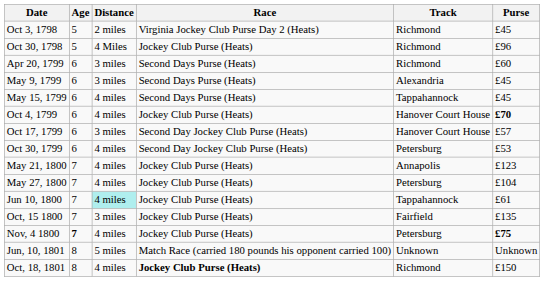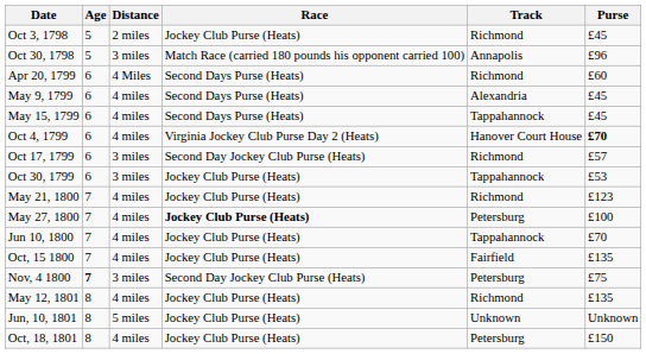 <table class="wikitable">
 <tr>
 <th>Date</th>
 <th>Age</th>
 <th>Distance</th>
 <th>Race</th>
 <th>Track</th>
 <th>Purse</th>
 </tr>
 <tr>
 <td>Oct 3, 1798</td>
 <td>5</td>
 <td>2 miles</td>
-<td>Virginia Jockey Club Purse Day 2 (Heats)</td>
+<td>Jockey Club Purse (Heats)</td>
 <td>Richmond</td>
 <td>£45</td>
 </tr>
 <tr>
 <td>Oct 30, 1798</td>
 <td>5</td>
-<td>4 Miles</td>
-<td>Jockey Club Purse (Heats)</td>
-<td>Richmond</td>
+<td>3 miles</td>
+<td>Match Race (carried 180 pounds his opponent carried 100)</td>
+<td>Annapolis</td>
 <td>£96</td>
 </tr>
 <tr>
 <td>Apr 20, 1799</td>
 <td>6</td>
-<td>3 miles</td>
+<td>4 Miles</td>
 <td>Second Days Purse (Heats)</td>
 <td>Richmond</td>
 <td>£60</td>
 </tr>
 <tr>
 <td>May 9, 1799</td>
 <td>6</td>
-<td>3 miles</td>
+<td>4 miles</td>
 <td>Second Days Purse (Heats)</td>
 <td>Alexandria</td>
 <td>£45</td>
 </tr>
 <tr>
 <td>May 15, 1799</td>
 <td>6</td>
 <td>4 miles</td>
 <td>Second Days Purse (Heats)</td>
 <td>Tappahannock</td>
 <td>£45</td>
 </tr>
 <tr>
 <td>Oct 4, 1799</td>
 <td>6</td>
 <td>4 miles</td>
-<td>Jockey Club Purse (Heats)</td>
+<td>Virginia Jockey Club Purse Day 2 (Heats)</td>
 <td>Hanover Court House</td>
 <td><strong>£70</strong></td>
 </tr>
 <tr>
 <td>Oct 17, 1799</td>
 <td>6</td>
 <td>3 miles</td>
 <td>Second Day Jockey Club Purse (Heats)</td>
-<td>Hanover Court House</td>
+<td>Richmond</td>
 <td>£57</td>
 </tr>
 <tr>
 <td>Oct 30, 1799</td>
 <td>6</td>
-<td>4 miles</td>
-<td>Second Day Jockey Club Purse (Heats)</td>
-<td>Petersburg</td>
+<td>3 miles</td>
+<td>Jockey Club Purse (Heats)</td>
+<td>Tappahannock</td>
 <td>£53</td>
 </tr>
 <tr>
 <td>May 21, 1800</td>
 <td>7</td>
 <td>4 miles</td>
 <td>Jockey Club Purse (Heats)</td>
-<td>Annapolis</td>
+<td>Richmond</td>
 <td>£123</td>
 </tr>
 <tr>
 <td>May 27, 1800</td>
 <td>7</td>
 <td>4 miles</td>
-<td>Jockey Club Purse (Heats)</td>
+<td><strong>Jockey Club Purse (Heats)</strong></td>
 <td>Petersburg</td>
-<td>£104</td>
+<td>£100</td>
 </tr>
 <tr>
 <td>Jun 10, 1800</td>
 <td>7</td>
-<td style="background: paleturquoise;">4 miles</td>
+<td>4 miles</td>
 <td>Jockey Club Purse (Heats)</td>
 <td>Tappahannock</td>
-<td>£61</td>
+<td>£70</td>
 </tr>
 <tr>
 <td>Oct, 15 1800</td>
 <td>7</td>
-<td>3 miles</td>
+<td>4 miles</td>
 <td>Jockey Club Purse (Heats)</td>
 <td>Fairfield</td>
 <td>£135</td>
 </tr>
 <tr>
 <td>Nov, 4 1800</td>
 <td><strong>7</strong></td>
+<td>3 miles</td>
+<td>Second Day Jockey Club Purse (Heats)</td>
+<td>Petersburg</td>
+<td>£75</td>
+</tr>
+<tr>
+<td>May 12, 1801</td>
+<td>8</td>
 <td>4 miles</td>
 <td>Jockey Club Purse (Heats)</td>
-<td>Petersburg</td>
-<td><strong>£75</strong></td>
+<td>Richmond</td>
+<td>£135</td>
 </tr>
 <tr>
 <td>Jun, 10, 1801</td>
 <td>8</td>
 <td>5 miles</td>
-<td>Match Race (carried 180 pounds his opponent carried 100)</td>
+<td>Jockey Club Purse (Heats)</td>
 <td>Unknown</td>
 <td>Unknown</td>
 </tr>
 <tr>
 <td>Oct, 18, 1801</td>
 <td>8</td>
 <td>4 miles</td>
-<td><strong>Jockey Club Purse (Heats)</strong></td>
-<td>Richmond</td>
+<td>Jockey Club Purse (Heats)</td>
+<td>Petersburg</td>
 <td>£150</td>
 </tr>
 </table>
